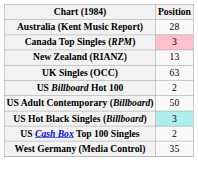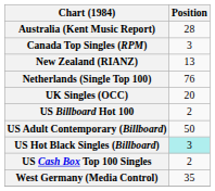 <table class="wikitable sortable plainrowheaders" style="text-align:center">
 <tr>
 <th scope="col">Chart (1984)</th>
 <th scope="col">Position</th>
 </tr>
 <tr>
 <th scope="row">Australia (Kent Music Report)</th>
 <td>28</td>
 </tr>
 <tr>
 <th scope="row">Canada Top Singles (<em>RPM</em>)</th>
-<td style="background: pink;">3</td>
+<td>3</td>
 </tr>
 <tr>
 <th scope="row">New Zealand (RIANZ)</th>
 <td>13</td>
 </tr>
 <tr>
+<th scope="row">Netherlands (Single Top 100)</th>
+<td>76</td>
+</tr>
+<tr>
 <th scope="row">UK Singles (OCC)</th>
-<td>63</td>
+<td>20</td>
 </tr>
 <tr>
 <th scope="row">US <em>Billboard</em> Hot 100</th>
 <td>2</td>
 </tr>
 <tr>
 <th scope="row">US Adult Contemporary (<em>Billboard</em>)</th>
 <td>50</td>
 </tr>
 <tr>
 <th scope="row">US Hot Black Singles (<em>Billboard</em>)</th>
 <td style="background: paleturquoise;">3</td>
 </tr>
 <tr>
 <th scope="row">US <a href='#'><em>Cash Box</em></a> Top 100 Singles</th>
 <td>2</td>
 </tr>
 <tr>
 <th scope="row">West Germany (Media Control)</th>
 <td>35</td>
 </tr>
 <tr>
 </tr>
 </table>
